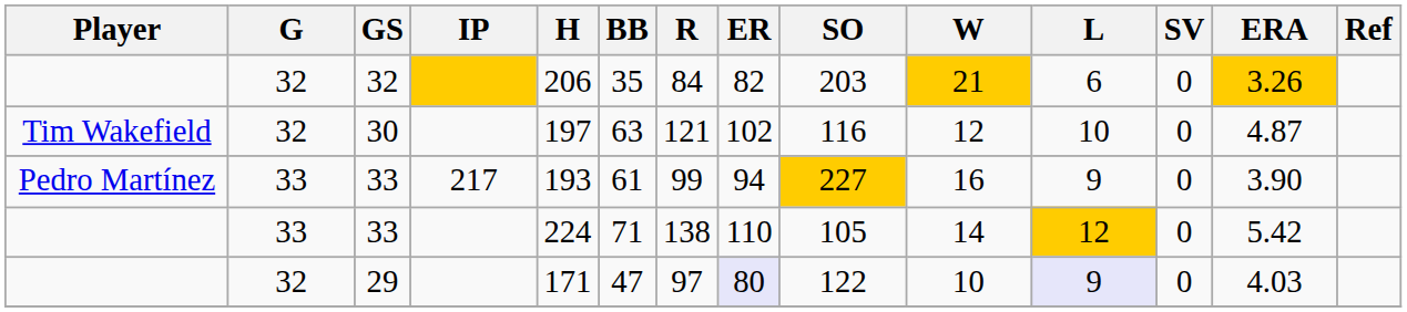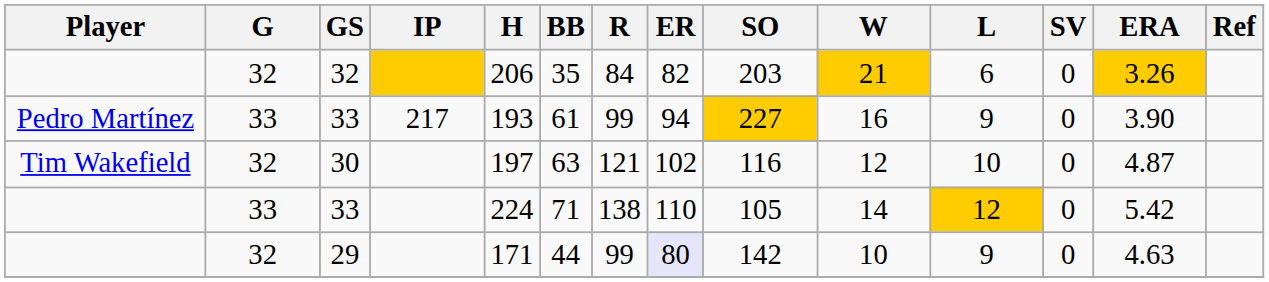 <table class="wikitable sortable">
 <tr>
 <th bgcolor="#DDDDFF" width="16%">Player</th>
 <th bgcolor="#DDDDFF" width="9%">G</th>
 <th>GS</th>
 <th bgcolor="#DDDDFF" width="9%">IP</th>
 <th>H</th>
 <th>BB</th>
 <th>R</th>
 <th>ER</th>
 <th bgcolor="#DDDDFF" width="9%">SO</th>
 <th bgcolor="#DDDDFF" width="9%">W</th>
 <th bgcolor="#DDDDFF" width="9%">L</th>
 <th>SV</th>
 <th bgcolor="#DDDDFF" width="9%">ERA</th>
 <th>Ref</th>
 </tr>
 <tr align="center">
 <td></td>
 <td>32</td>
 <td>32</td>
 <td bgcolor="#ffcc00"></td>
 <td>206</td>
 <td>35</td>
 <td>84</td>
 <td>82</td>
 <td>203</td>
 <td bgcolor="#ffcc00">21</td>
 <td>6</td>
 <td>0</td>
 <td bgcolor="#ffcc00">3.26</td>
 <td></td>
 </tr>
 <tr align="center">
+<td><a href='#'>Pedro Martínez</a></td>
+<td>33</td>
+<td>33</td>
+<td>217</td>
+<td>193</td>
+<td>61</td>
+<td>99</td>
+<td>94</td>
+<td bgcolor="#ffcc00">227</td>
+<td>16</td>
+<td>9</td>
+<td>0</td>
+<td>3.90</td>
+<td></td>
+</tr>
+<tr align="center">
 <td><a href='#'>Tim Wakefield</a></td>
 <td>32</td>
 <td>30</td>
 <td></td>
 <td>197</td>
 <td>63</td>
 <td>121</td>
 <td>102</td>
 <td>116</td>
 <td>12</td>
 <td>10</td>
 <td>0</td>
 <td>4.87</td>
-<td></td>
-</tr>
-<tr align="center">
-<td><a href='#'>Pedro Martínez</a></td>
-<td>33</td>
-<td>33</td>
-<td>217</td>
-<td>193</td>
-<td>61</td>
-<td>99</td>
-<td>94</td>
-<td bgcolor="#ffcc00">227</td>
-<td>16</td>
-<td>9</td>
-<td>0</td>
-<td>3.90</td>
 <td></td>
 </tr>
 <tr align="center">
 <td></td>
 <td>33</td>
 <td>33</td>
 <td></td>
 <td>224</td>
 <td>71</td>
 <td>138</td>
 <td>110</td>
 <td>105</td>
 <td>14</td>
 <td bgcolor=#ffcc00>12</td>
 <td>0</td>
 <td>5.42</td>
 <td></td>
 </tr>
 <tr align="center">
 <td></td>
 <td>32</td>
 <td>29</td>
 <td></td>
 <td>171</td>
-<td>47</td>
-<td>97</td>
+<td>44</td>
+<td>99</td>
 <td style="background: lavender;">80</td>
-<td>122</td>
+<td>142</td>
 <td>10</td>
-<td style="background: lavender;">9</td>
+<td>9</td>
 <td>0</td>
-<td>4.03</td>
+<td>4.63</td>
 <td></td>
 </tr>
 <tr align="center">
 </tr>
 </table>
